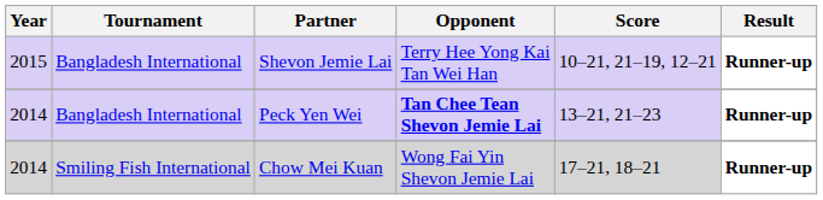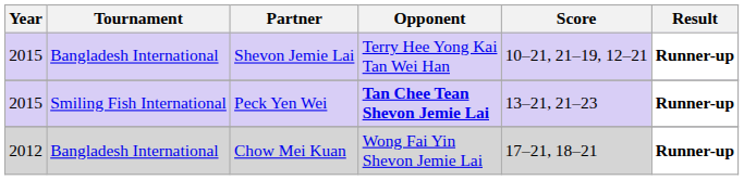 <table class="sortable wikitable" style="font-size: 90%;">
 <tr>
 <th>Year</th>
 <th>Tournament</th>
 <th>Partner</th>
 <th>Opponent</th>
 <th>Score</th>
 <th>Result</th>
 </tr>
 <tr style="background:#D8CEF6">
 <td align="center">2015</td>
 <td align="left"><a href='#'>Bangladesh International</a></td>
 <td align="left"> <a href='#'>Shevon Jemie Lai</a></td>
 <td align="left"> <a href='#'>Terry Hee Yong Kai</a> <br>  <a href='#'>Tan Wei Han</a></td>
 <td align="left">10–21, 21–19, 12–21</td>
 <td style="text-align:left; background:white"> <strong>Runner-up</strong></td>
 </tr>
 <tr>
 </tr>
 <tr style="background:#D8CEF6">
-<td align="center">2014</td>
-<td align="left"><a href='#'>Bangladesh International</a></td>
+<td align="center">2015</td>
+<td align="left"><a href='#'>Smiling Fish International</a></td>
 <td align="left"> <a href='#'>Peck Yen Wei</a></td>
 <td align="left"><strong> <a href='#'>Tan Chee Tean</a> <br>  <a href='#'>Shevon Jemie Lai</a></strong></td>
 <td align="left">13–21, 21–23</td>
 <td style="text-align:left; background:white"> <strong>Runner-up</strong></td>
 </tr>
 <tr>
 </tr>
 <tr style="background:#D5D5D5">
-<td align="center">2014</td>
-<td align="left"><a href='#'>Smiling Fish International</a></td>
+<td align="center">2012</td>
+<td align="left"><a href='#'>Bangladesh International</a></td>
 <td align="left"> <a href='#'>Chow Mei Kuan</a></td>
 <td align="left"> <a href='#'>Wong Fai Yin</a> <br>  <a href='#'>Shevon Jemie Lai</a></td>
 <td align="left">17–21, 18–21</td>
 <td style="text-align:left; background:white"> <strong>Runner-up</strong></td>
 </tr>
 </table>
